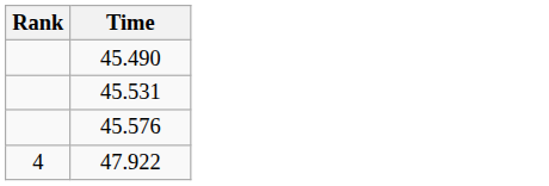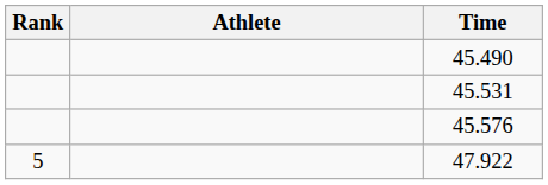 <table class=wikitable style="text-align:center">
 <tr>
 <th width=40>Rank</th>
+<th width=250>Athlete</th>
 <th width=80>Time</th>
 </tr>
 <tr>
 <td></td>
+<td align=left></td>
 <td>45.490</td>
 </tr>
 <tr>
 <td></td>
+<td align=left></td>
 <td>45.531</td>
 </tr>
 <tr>
 <td></td>
+<td align=left></td>
 <td>45.576</td>
 </tr>
 <tr>
-<td>4</td>
+<td>5</td>
+<td align=left></td>
 <td>47.922</td>
 </tr>
 </table>
